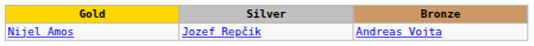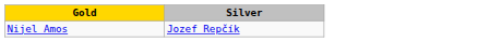 <table class="wikitable" style="text-align:left">
 <tr align="center">
 <td width=200 bgcolor=gold><strong>Gold</strong></td>
 <td width=200 bgcolor=silver><strong>Silver</strong></td>
-<td width=200 bgcolor=CC9966><strong>Bronze</strong></td>
 </tr>
 <tr>
 <td><a href='#'>Nijel Amos</a><br><em></em></td>
 <td><a href='#'>Jozef Repčík</a><br><em></em></td>
-<td><a href='#'>Andreas Vojta</a><br><em></em></td>
 </tr>
 </table>
